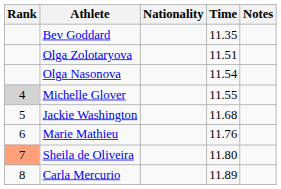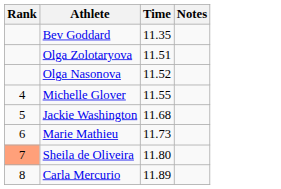 <table class="wikitable sortable" style="text-align:center">
 <tr>
 <th>Rank</th>
 <th>Athlete</th>
-<th>Nationality</th>
 <th>Time</th>
 <th>Notes</th>
 </tr>
 <tr>
 <td></td>
 <td align=left><a href='#'>Bev Goddard</a></td>
-<td align=left></td>
 <td>11.35</td>
 <td></td>
 </tr>
 <tr>
 <td></td>
 <td align=left><a href='#'>Olga Zolotaryova</a></td>
-<td align=left></td>
 <td>11.51</td>
 <td></td>
 </tr>
 <tr>
 <td></td>
 <td align=left><a href='#'>Olga Nasonova</a></td>
-<td align=left></td>
-<td>11.54</td>
+<td>11.52</td>
 <td></td>
 </tr>
 <tr>
-<td style="background: lightgrey;">4</td>
+<td>4</td>
 <td align=left><a href='#'>Michelle Glover</a></td>
-<td align=left></td>
 <td>11.55</td>
 <td></td>
 </tr>
 <tr>
 <td>5</td>
 <td align=left><a href='#'>Jackie Washington</a></td>
-<td align=left></td>
 <td>11.68</td>
 <td></td>
 </tr>
 <tr>
 <td>6</td>
 <td align=left><a href='#'>Marie Mathieu</a></td>
-<td align=left></td>
-<td>11.76</td>
+<td>11.73</td>
 <td></td>
 </tr>
 <tr>
 <td style="background: lightsalmon;">7</td>
 <td align=left><a href='#'>Sheila de Oliveira</a></td>
-<td align=left></td>
 <td>11.80</td>
 <td></td>
 </tr>
 <tr>
 <td>8</td>
 <td align=left><a href='#'>Carla Mercurio</a></td>
-<td align=left></td>
 <td>11.89</td>
 <td></td>
 </tr>
 </table>
